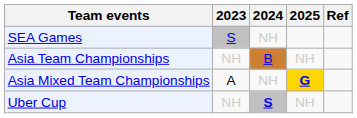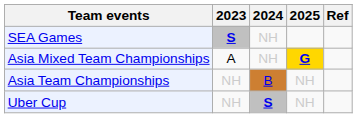 <table style='font-size: 90%; text-align:center;' class='wikitable'>
 <tr>
 <th>Team events</th>
 <th>2023</th>
 <th>2024</th>
 <th>2025</th>
 <th>Ref</th>
 </tr>
 <tr>
 <td bgcolor="#ECF2FF"; align="left"><a href='#'>SEA Games</a></td>
-<td bgcolor=silver><a href='#'>S</a></td>
+<td bgcolor=silver><strong><a href='#'>S</a></strong></td>
 <td style=color:#ccc>NH</td>
 <td></td>
+<td></td>
+</tr>
+<tr>
+<td bgcolor="#ECF2FF"; align="left"><a href='#'>Asia Mixed Team Championships</a></td>
+<td>A</td>
+<td style=color:#ccc>NH</td>
+<td bgcolor=gold><a href='#'><strong>G</strong></a></td>
 <td></td>
 </tr>
 <tr>
 <td bgcolor="#ECF2FF"; align="left"><a href='#'>Asia Team Championships</a></td>
 <td style=color:#ccc>NH</td>
 <td bgcolor=CD7F32><a href='#'>B</a></td>
 <td style=color:#ccc>NH</td>
 <td></td>
 </tr>
 <tr>
-<td bgcolor="#ECF2FF"; align="left"><a href='#'>Asia Mixed Team Championships</a></td>
-<td>A</td>
-<td style=color:#ccc>NH</td>
-<td bgcolor=gold><a href='#'><strong>G</strong></a></td>
-<td></td>
-</tr>
-<tr>
 <td bgcolor="#ECF2FF"; align="left"><a href='#'>Uber Cup</a></td>
 <td style=color:#ccc>NH</td>
 <td bgcolor=silver><strong><a href='#'>S</a></strong></td>
 <td style=color:#ccc>NH</td>
 <td></td>
 </tr>
 </table>
